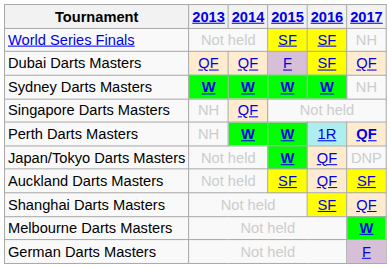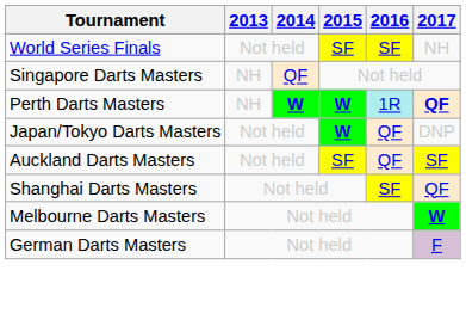 <table class=wikitable style=text-align:center;font-size:88%>
 <tr>
 <th>Tournament</th>
 <th><a href='#'>2013</a></th>
 <th><a href='#'>2014</a></th>
 <th><a href='#'>2015</a></th>
 <th><a href='#'>2016</a></th>
 <th><a href='#'>2017</a></th>
 </tr>
 <tr>
 <td align=left><a href='#'>World Series Finals</a></td>
 <td colspan="2" style="text-align:center; color:#ccc;">Not held</td>
 <td style="text-align:center; background:yellow;"><a href='#'>SF</a></td>
 <td style="text-align:center; background:yellow;"><a href='#'>SF</a></td>
-<td style="text-align:center; color:#ccc;">NH</td>
-</tr>
-<tr>
-<td align=left>Dubai Darts Masters</td>
-<td style="text-align:center; background:#ffebcd;"><a href='#'>QF</a></td>
-<td style="text-align:center; background:#ffebcd;"><a href='#'>QF</a></td>
-<td style="text-align:center; background:thistle;"><a href='#'>F</a></td>
-<td style="text-align:center; background:yellow;"><a href='#'>SF</a></td>
-<td style="text-align:center; background:#ffebcd;"><a href='#'>QF</a></td>
-</tr>
-<tr>
-<td align=left>Sydney Darts Masters</td>
-<td style="text-align:center; background:lime;"><strong><a href='#'>W</a></strong></td>
-<td style="text-align:center; background:lime;"><strong><a href='#'>W</a></strong></td>
-<td style="text-align:center; background:lime;"><strong><a href='#'>W</a></strong></td>
-<td style="text-align:center; background:lime;"><strong><a href='#'>W</a></strong></td>
 <td style="text-align:center; color:#ccc;">NH</td>
 </tr>
 <tr>
 <td align=left>Singapore Darts Masters</td>
 <td style="text-align:center; color:#ccc;">NH</td>
 <td style="text-align:center; background:#ffebcd;"><a href='#'>QF</a></td>
 <td colspan="3" style="text-align:center; color:#ccc;">Not held</td>
 </tr>
 <tr>
 <td align=left>Perth Darts Masters</td>
 <td style="text-align:center; color:#ccc;">NH</td>
 <td style="text-align:center; background:lime;"><strong><a href='#'>W</a></strong></td>
 <td style="text-align:center; background:lime;"><strong><a href='#'>W</a></strong></td>
 <td style="text-align:center; background:#afeeee;"><a href='#'>1R</a></td>
 <td style="text-align:center; background:#ffebcd;"><strong><a href='#'>QF</a></strong></td>
 </tr>
 <tr>
 <td align=left>Japan/Tokyo Darts Masters</td>
 <td colspan="2" style="text-align:center; color:#ccc;">Not held</td>
 <td style="text-align:center; background:lime;"><strong><a href='#'>W</a></strong></td>
 <td style="text-align:center; background:#ffebcd;"><a href='#'>QF</a></td>
 <td style="text-align:center; color:#ccc;">DNP</td>
 </tr>
 <tr>
 <td align=left>Auckland Darts Masters</td>
 <td colspan="2" style="text-align:center; color:#ccc;">Not held</td>
 <td style="text-align:center; background:yellow;"><a href='#'>SF</a></td>
 <td style="text-align:center; background:#ffebcd;"><a href='#'>QF</a></td>
 <td style="text-align:center; background:yellow;"><a href='#'>SF</a></td>
 </tr>
 <tr>
 <td align=left>Shanghai Darts Masters</td>
 <td colspan="3" style="text-align:center; color:#ccc;">Not held</td>
 <td style="text-align:center; background:yellow;"><a href='#'>SF</a></td>
 <td style="text-align:center; background:#ffebcd;"><a href='#'>QF</a></td>
 </tr>
 <tr>
 <td align=left>Melbourne Darts Masters</td>
 <td colspan="4" style="text-align:center; color:#ccc;">Not held</td>
 <td style="text-align:center; background:lime;"><strong><a href='#'>W</a></strong></td>
 </tr>
 <tr>
 <td align=left>German Darts Masters</td>
 <td colspan="4" style="text-align:center; color:#ccc;">Not held</td>
 <td style="text-align:center; background:thistle;"><a href='#'>F</a></td>
 </tr>
 </table>
